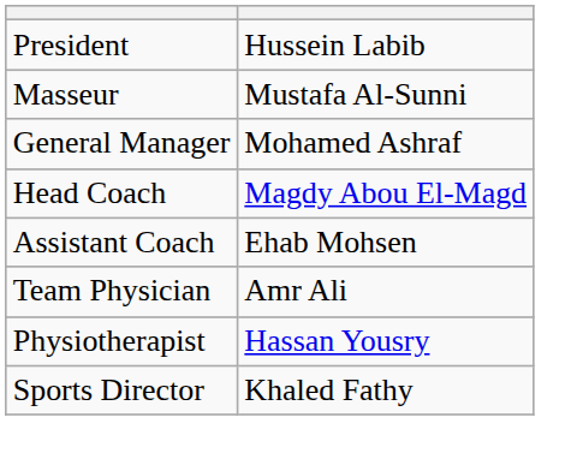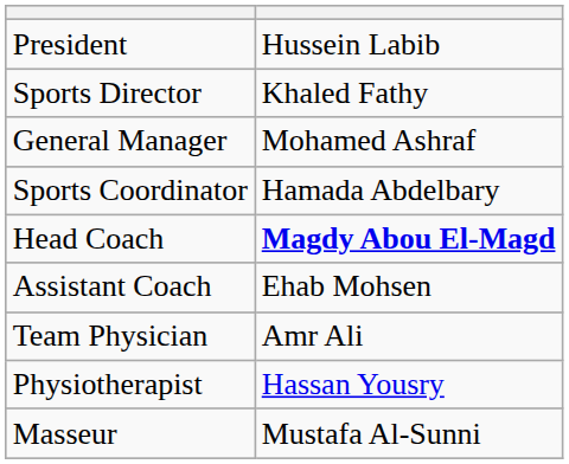 <table class="wikitable plainrowheaders sortable" style="text-align:left">
 <tr>
 <th></th>
 <th></th>
 </tr>
 <tr>
 <td>President</td>
 <td> Hussein Labib</td>
 </tr>
 <tr>
-<td>Masseur</td>
-<td> Mustafa Al-Sunni</td>
+<td>Sports Director</td>
+<td> Khaled Fathy</td>
 </tr>
 <tr>
 <td>General Manager</td>
 <td> Mohamed Ashraf</td>
 </tr>
 <tr>
+<td>Sports Coordinator</td>
+<td> Hamada Abdelbary</td>
+</tr>
+<tr>
 <td>Head Coach</td>
-<td> <a href='#'>Magdy Abou El-Magd</a></td>
+<td><strong> <a href='#'>Magdy Abou El-Magd</a></strong></td>
 </tr>
 <tr>
 <td>Assistant Coach</td>
 <td> Ehab Mohsen</td>
 </tr>
 <tr>
 <td>Team Physician</td>
 <td> Amr Ali</td>
 </tr>
 <tr>
 <td>Physiotherapist</td>
 <td> <a href='#'>Hassan Yousry</a></td>
 </tr>
 <tr>
-<td>Sports Director</td>
-<td> Khaled Fathy</td>
+<td>Masseur</td>
+<td> Mustafa Al-Sunni</td>
 </tr>
 </table>
